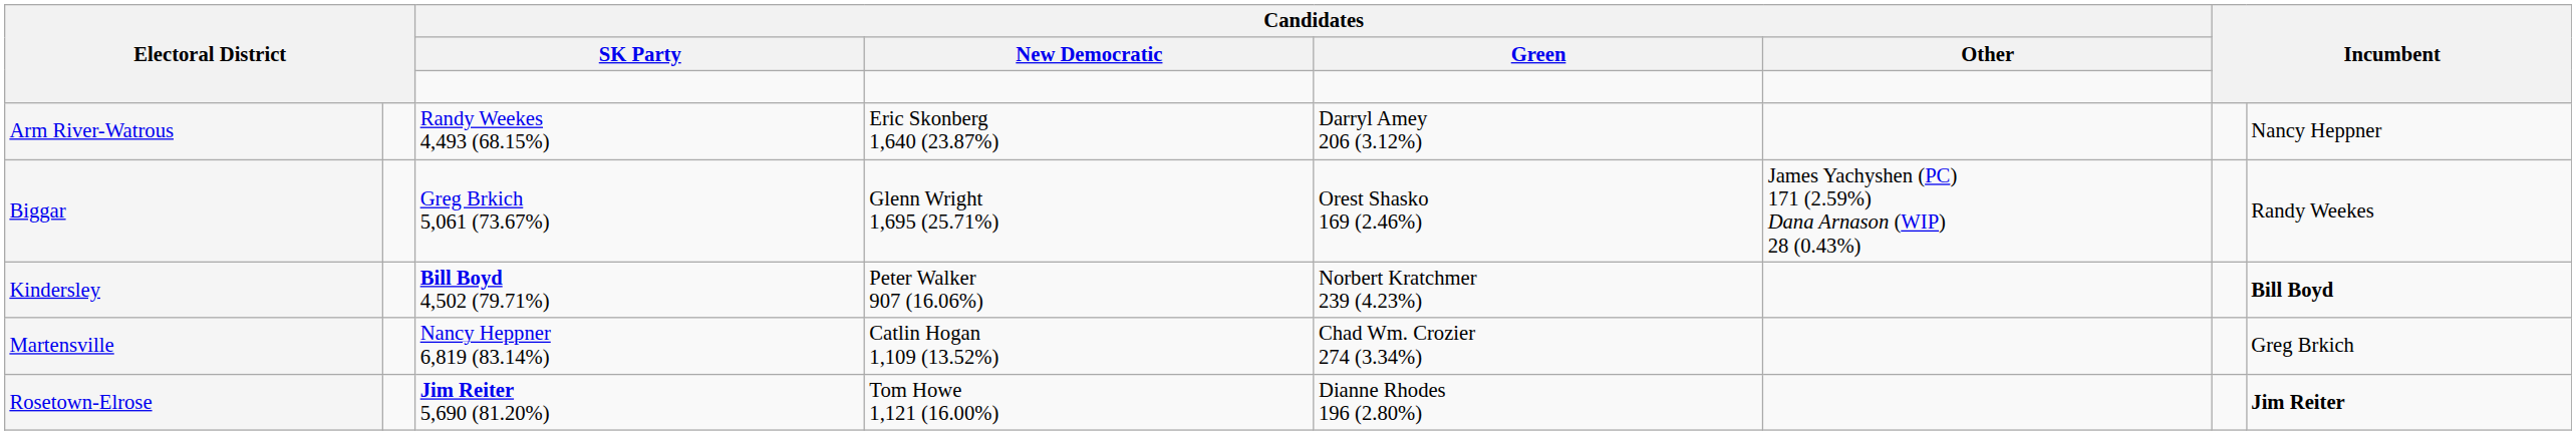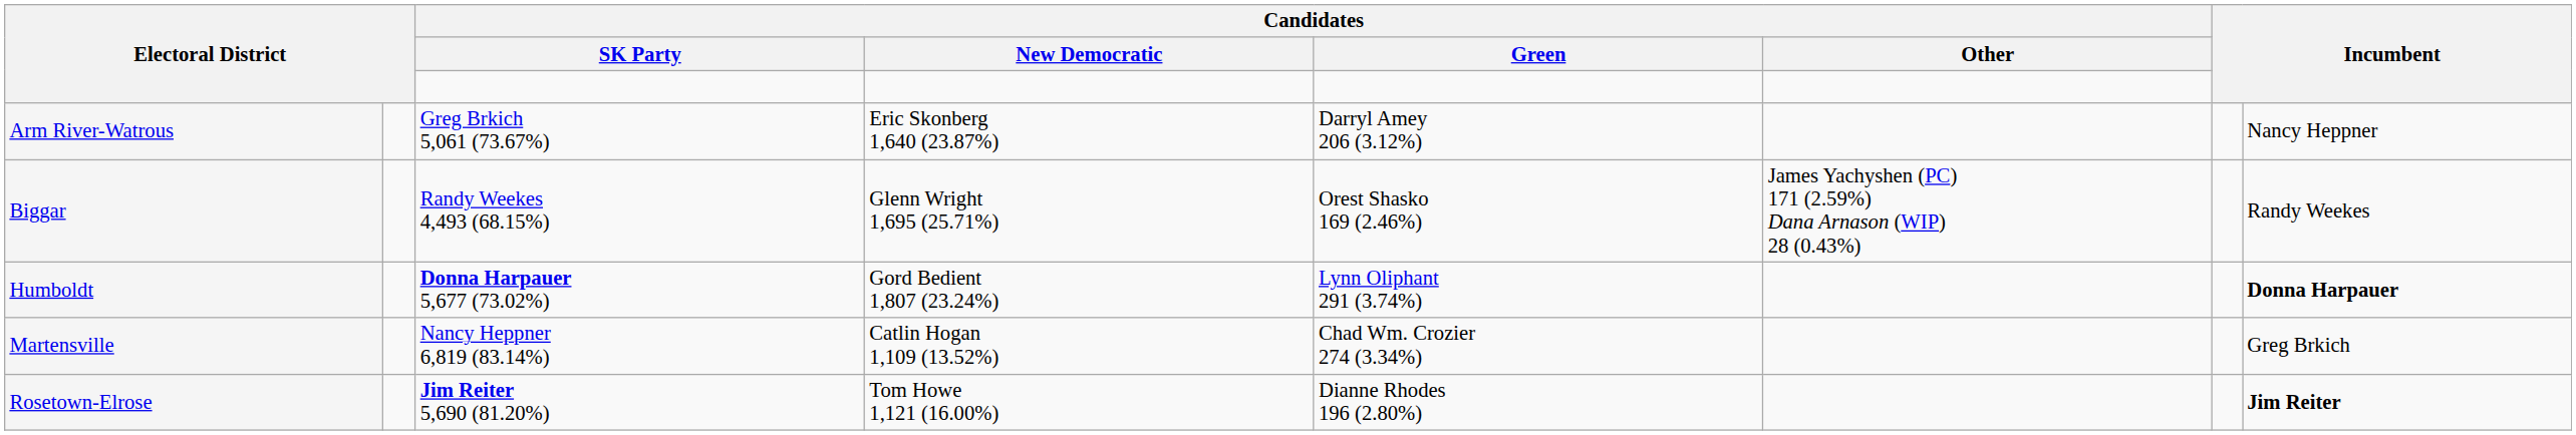 <table class="wikitable" style="width:100%;">
 <tr>
 <th style="width:16%;" rowspan="3" colspan="2">Electoral District</th>
 <th colspan=4>Candidates</th>
 <th style="width:14%;" rowspan="3" colspan="2">Incumbent</th>
 </tr>
 <tr>
 <th style="width:17.5%;"><a href='#'>SK Party</a></th>
 <th style="width:17.5%;"><a href='#'>New Democratic</a></th>
 <th style="width:17.5%;"><a href='#'>Green</a></th>
 <th style="width:17.5%;">Other</th>
 </tr>
 <tr>
 <td width=17.5% > </td>
 <td width=17.5% > </td>
 <td width=17.5% > </td>
 <td width=17.5% > </td>
 </tr>
 <tr>
 <td style="background:whitesmoke;"><a href='#'>Arm River-Watrous</a></td>
 <td> </td>
-<td><a href='#'>Randy Weekes</a> <br>4,493 (68.15%)</td>
+<td><a href='#'>Greg Brkich</a> <br>5,061 (73.67%)</td>
 <td>Eric Skonberg <br>1,640 (23.87%)</td>
 <td>Darryl Amey <br>206 (3.12%)</td>
 <td></td>
 <td> </td>
 <td>Nancy Heppner</td>
 </tr>
 <tr>
 <td style="background:whitesmoke;"><a href='#'>Biggar</a></td>
 <td> </td>
-<td><a href='#'>Greg Brkich</a> <br>5,061 (73.67%)</td>
+<td><a href='#'>Randy Weekes</a> <br>4,493 (68.15%)</td>
 <td>Glenn Wright <br>1,695 (25.71%)</td>
 <td>Orest Shasko <br>169 (2.46%)</td>
 <td>James Yachyshen (<a href='#'>PC</a>)<br>171 (2.59%)<br><em>Dana Arnason</em> (<a href='#'>WIP</a>)<br>28 (0.43%)</td>
 <td> </td>
 <td>Randy Weekes</td>
 </tr>
 <tr>
-<td style="background:whitesmoke;"><a href='#'>Kindersley</a></td>
+<td style="background:whitesmoke;"><a href='#'>Humboldt</a></td>
 <td> </td>
-<td><strong><a href='#'>Bill Boyd</a></strong> <br>4,502 (79.71%)</td>
-<td>Peter Walker <br>907 (16.06%)</td>
-<td>Norbert Kratchmer <br>239 (4.23%)</td>
+<td><strong><a href='#'>Donna Harpauer</a></strong> <br>5,677 (73.02%)</td>
+<td>Gord Bedient <br>1,807 (23.24%)</td>
+<td><a href='#'>Lynn Oliphant</a> <br>291 (3.74%)</td>
 <td></td>
 <td> </td>
-<td><strong>Bill Boyd</strong></td>
+<td><strong>Donna Harpauer</strong></td>
 </tr>
 <tr>
 <td style="background:whitesmoke;"><a href='#'>Martensville</a></td>
 <td> </td>
 <td><a href='#'>Nancy Heppner</a> <br>6,819 (83.14%)</td>
 <td>Catlin Hogan <br>1,109 (13.52%)</td>
 <td>Chad Wm. Crozier <br>274 (3.34%)</td>
 <td></td>
 <td> </td>
 <td>Greg Brkich</td>
 </tr>
 <tr>
 <td style="background:whitesmoke;"><a href='#'>Rosetown-Elrose</a></td>
 <td> </td>
 <td><strong><a href='#'>Jim Reiter</a></strong> <br>5,690 (81.20%)</td>
 <td>Tom Howe <br>1,121 (16.00%)</td>
 <td>Dianne Rhodes <br>196 (2.80%)</td>
 <td></td>
 <td> </td>
 <td><strong>Jim Reiter</strong></td>
 </tr>
 </table>
